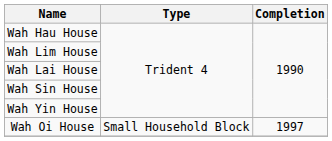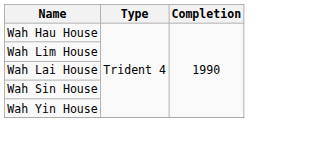 <table class="wikitable" style="text-align: center">
 <tr>
 <th>Name</th>
 <th>Type</th>
 <th>Completion</th>
 </tr>
 <tr>
 <td>Wah Hau House</td>
 <td rowspan="5">Trident 4</td>
 <td rowspan="5">1990</td>
 </tr>
 <tr>
 <td>Wah Lim House</td>
 </tr>
 <tr>
 <td>Wah Lai House</td>
 </tr>
 <tr>
 <td>Wah Sin House</td>
 </tr>
 <tr>
 <td>Wah Yin House</td>
 </tr>
 <tr>
-<td>Wah Oi House</td>
-<td rowspan="1">Small Household Block</td>
-<td rowspan="1">1997</td>
-</tr>
-<tr>
 </tr>
 </table>
